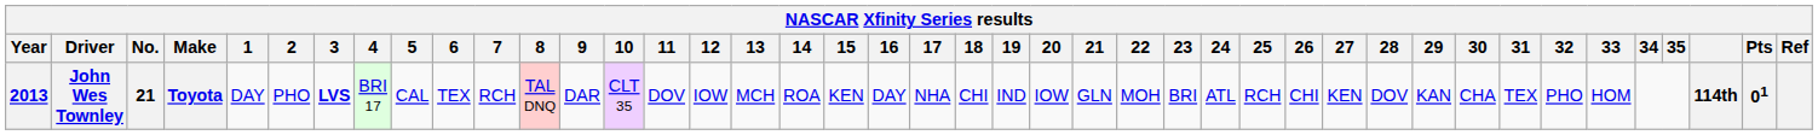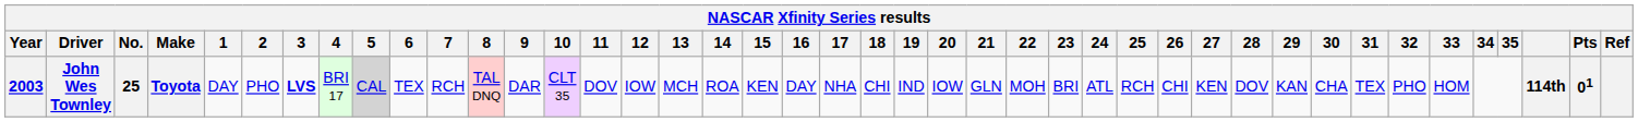 <table class="wikitable" style="text-align:center; font-size:75%">
 <tr>
 <th colspan=45><a href='#'>NASCAR</a> <a href='#'>Xfinity Series</a> results</th>
 </tr>
 <tr>
 <th>Year</th>
 <th>Driver</th>
 <th>No.</th>
 <th>Make</th>
 <th>1</th>
 <th>2</th>
 <th>3</th>
 <th>4</th>
 <th>5</th>
 <th>6</th>
 <th>7</th>
 <th>8</th>
 <th>9</th>
 <th>10</th>
 <th>11</th>
 <th>12</th>
 <th>13</th>
 <th>14</th>
 <th>15</th>
 <th>16</th>
 <th>17</th>
 <th>18</th>
 <th>19</th>
 <th>20</th>
 <th>21</th>
 <th>22</th>
 <th>23</th>
 <th>24</th>
 <th>25</th>
 <th>26</th>
 <th>27</th>
 <th>28</th>
 <th>29</th>
 <th>30</th>
 <th>31</th>
 <th>32</th>
 <th>33</th>
 <th>34</th>
 <th>35</th>
 <th></th>
 <th>Pts</th>
 <th>Ref</th>
 </tr>
 <tr>
-<th><a href='#'>2013</a></th>
+<th><a href='#'>2003</a></th>
 <th><a href='#'>John Wes Townley</a></th>
-<th>21</th>
+<th>25</th>
 <th><a href='#'>Toyota</a></th>
 <td><a href='#'>DAY</a></td>
 <td><a href='#'>PHO</a></td>
 <td><strong><a href='#'>LVS</a></strong></td>
 <td style="background:#DFFFDF;"><a href='#'>BRI</a><br><small>17</small></td>
-<td><a href='#'>CAL</a></td>
+<td style="background: lightgrey;"><a href='#'>CAL</a></td>
 <td><a href='#'>TEX</a></td>
 <td><a href='#'>RCH</a></td>
 <td style="background:#FFCFCF;"><a href='#'>TAL</a><br><small>DNQ</small></td>
 <td><a href='#'>DAR</a></td>
 <td style="background:#EFCFFF;"><a href='#'>CLT</a><br><small>35</small></td>
 <td><a href='#'>DOV</a></td>
 <td><a href='#'>IOW</a></td>
 <td><a href='#'>MCH</a></td>
 <td><a href='#'>ROA</a></td>
 <td><a href='#'>KEN</a></td>
 <td><a href='#'>DAY</a></td>
 <td><a href='#'>NHA</a></td>
 <td><a href='#'>CHI</a></td>
 <td><a href='#'>IND</a></td>
 <td><a href='#'>IOW</a></td>
 <td><a href='#'>GLN</a></td>
 <td><a href='#'>MOH</a></td>
 <td><a href='#'>BRI</a></td>
 <td><a href='#'>ATL</a></td>
 <td><a href='#'>RCH</a></td>
 <td><a href='#'>CHI</a></td>
 <td><a href='#'>KEN</a></td>
 <td><a href='#'>DOV</a></td>
 <td><a href='#'>KAN</a></td>
 <td><a href='#'>CHA</a></td>
 <td><a href='#'>TEX</a></td>
 <td><a href='#'>PHO</a></td>
 <td><a href='#'>HOM</a></td>
 <td colspan="2"></td>
 <th>114th</th>
 <th>0<sup>1</sup></th>
 <th></th>
 </tr>
 </table>
